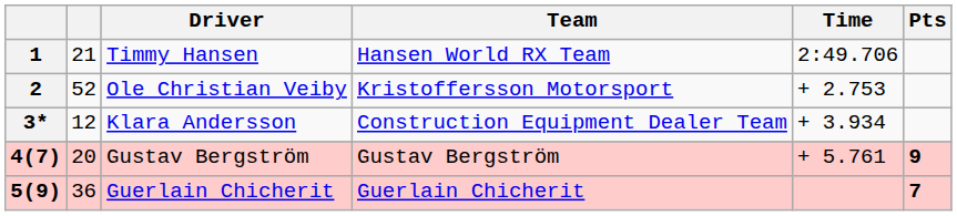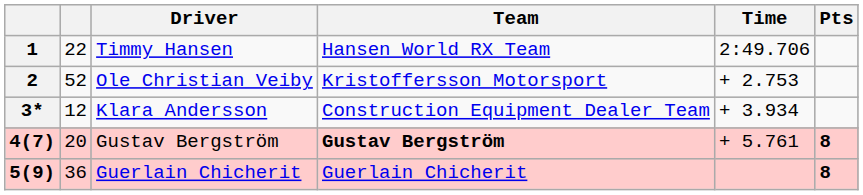 <table class="wikitable" style="font-size:95%">
 <tr>
 <th></th>
 <th></th>
 <th>Driver</th>
 <th>Team</th>
 <th>Time</th>
 <th>Pts</th>
 </tr>
 <tr>
 <th>1</th>
-<td>21</td>
+<td>22</td>
 <td> <a href='#'>Timmy Hansen</a></td>
 <td><a href='#'>Hansen World RX Team</a></td>
 <td>2:49.706</td>
 <td></td>
 </tr>
 <tr>
 <th>2</th>
 <td>52</td>
 <td> <a href='#'>Ole Christian Veiby</a></td>
 <td><a href='#'>Kristoffersson Motorsport</a></td>
 <td>+ 2.753</td>
 <td></td>
 </tr>
 <tr>
 <th>3*</th>
 <td>12</td>
 <td> <a href='#'>Klara Andersson</a></td>
 <td><a href='#'>Construction Equipment Dealer Team</a></td>
 <td>+ 3.934</td>
 <td></td>
 </tr>
 <tr>
 <th style="background:#ffcccc;">4(7)</th>
 <td style="background:#ffcccc;">20</td>
 <td style="background:#ffcccc;"> Gustav Bergström</td>
-<td style="background:#ffcccc;">Gustav Bergström</td>
+<td style="background:#ffcccc;"><strong>Gustav Bergström</strong></td>
 <td style="background:#ffcccc;">+ 5.761</td>
-<td style="background:#ffcccc;"><strong>9</strong></td>
+<td style="background:#ffcccc;"><strong>8</strong></td>
 </tr>
 <tr>
 <th style="background:#ffcccc;">5(9)</th>
 <td style="background:#ffcccc;">36</td>
 <td style="background:#ffcccc;"> <a href='#'>Guerlain Chicherit</a></td>
 <td style="background:#ffcccc;"><a href='#'>Guerlain Chicherit</a></td>
 <td style="background:#ffcccc;"><strong></strong></td>
-<td style="background:#ffcccc;"><strong>7</strong></td>
+<td style="background:#ffcccc;"><strong>8</strong></td>
 </tr>
 </table>
